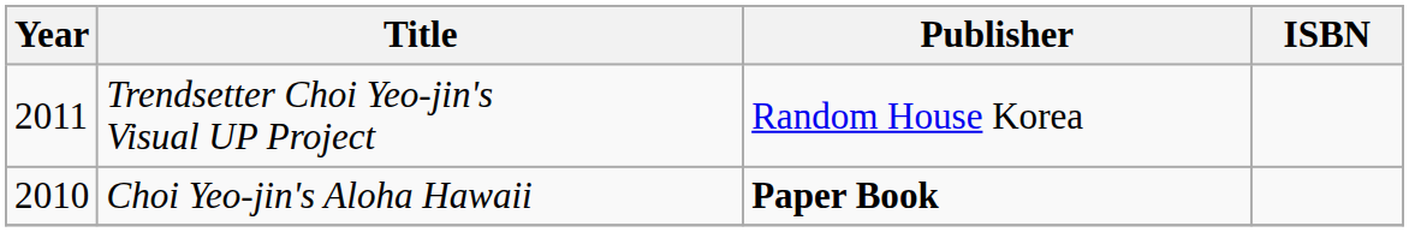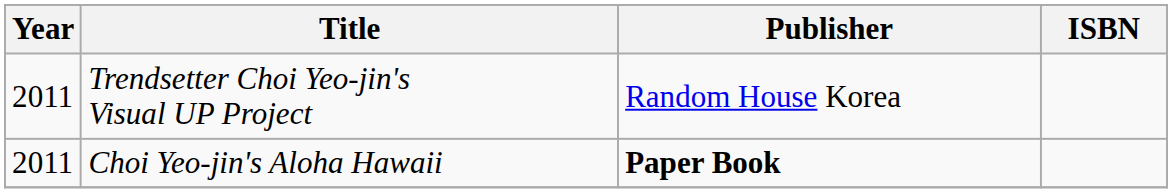 <table class="wikitable" style="width:600px">
 <tr>
 <th width=10>Year</th>
 <th>Title</th>
 <th>Publisher</th>
 <th>ISBN</th>
 </tr>
 <tr>
 <td>2011</td>
 <td><em>Trendsetter Choi Yeo-jin's <br> Visual UP Project</em></td>
 <td><a href='#'>Random House</a> Korea</td>
 <td></td>
 </tr>
 <tr>
-<td>2010</td>
+<td>2011</td>
 <td><em>Choi Yeo-jin's Aloha Hawaii</em></td>
 <td><strong>Paper Book</strong></td>
 <td></td>
 </tr>
 <tr>
 </tr>
 </table>
